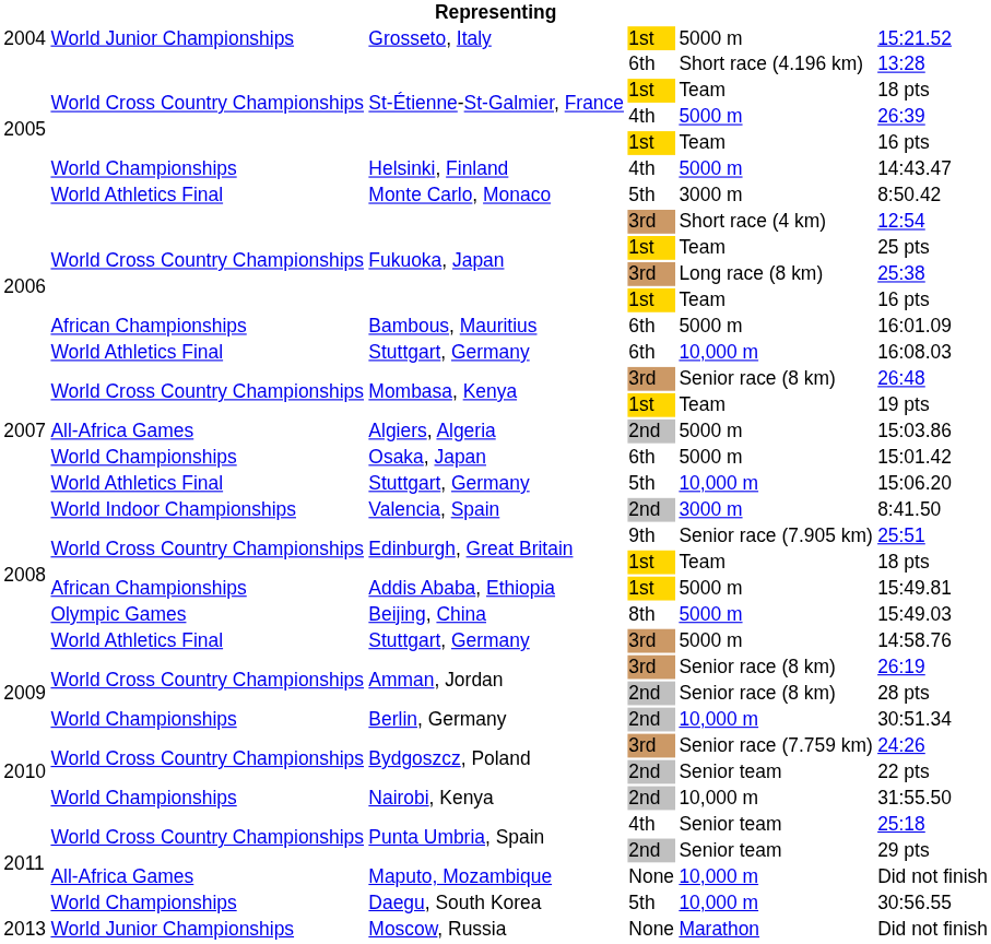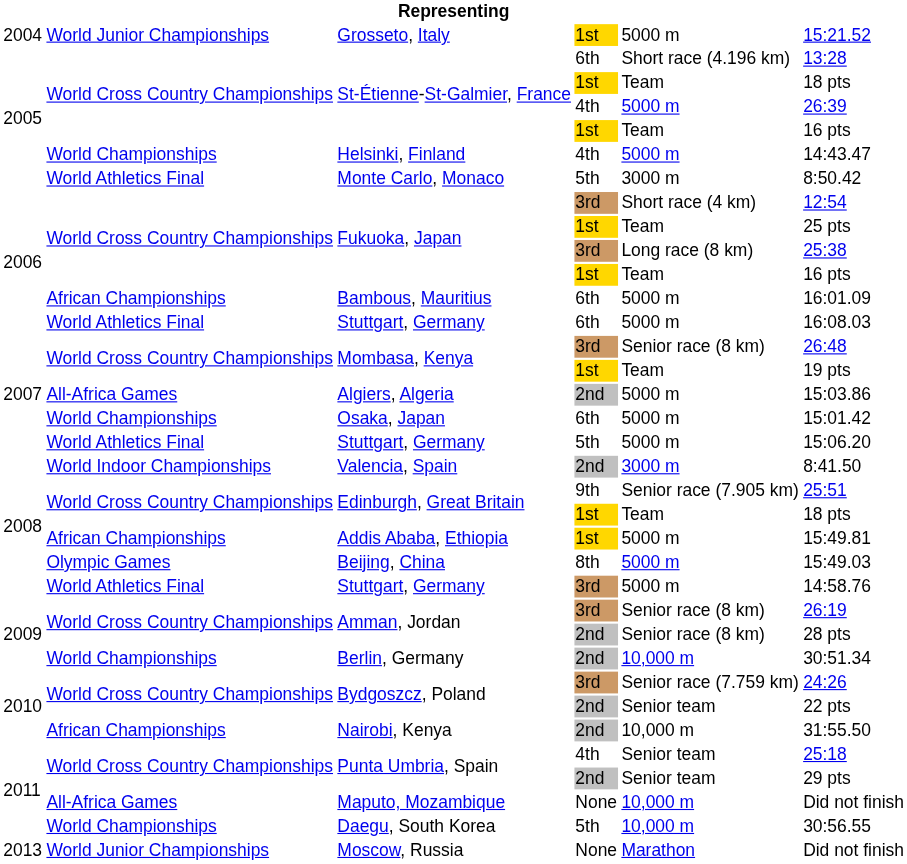 <table>
 <tr>
 <th colspan="6">Representing </th>
 </tr>
 <tr>
 <td>2004</td>
 <td><a href='#'>World Junior Championships</a></td>
 <td><a href='#'>Grosseto</a>, <a href='#'>Italy</a></td>
 <td bgcolor="gold">1st</td>
 <td>5000 m</td>
 <td><a href='#'>15:21.52</a></td>
 </tr>
 <tr>
 <td rowspan=6>2005</td>
 <td rowspan=4><a href='#'>World Cross Country Championships</a></td>
 <td rowspan=4><a href='#'>St-Étienne</a>-<a href='#'>St-Galmier</a>, <a href='#'>France</a></td>
 <td>6th</td>
 <td>Short race (4.196 km)</td>
 <td><a href='#'>13:28</a></td>
 </tr>
 <tr>
 <td bgcolor="gold">1st</td>
 <td>Team</td>
 <td>18 pts</td>
 </tr>
 <tr>
 <td>4th</td>
 <td><a href='#'>5000 m</a></td>
 <td><a href='#'>26:39</a></td>
 </tr>
 <tr>
 <td bgcolor="gold">1st</td>
 <td>Team</td>
 <td>16 pts</td>
 </tr>
 <tr>
 <td><a href='#'>World Championships</a></td>
 <td><a href='#'>Helsinki</a>, <a href='#'>Finland</a></td>
 <td>4th</td>
 <td><a href='#'>5000 m</a></td>
 <td>14:43.47</td>
 </tr>
 <tr>
 <td><a href='#'>World Athletics Final</a></td>
 <td><a href='#'>Monte Carlo</a>, <a href='#'>Monaco</a></td>
 <td>5th</td>
 <td>3000 m</td>
 <td>8:50.42</td>
 </tr>
 <tr>
 <td rowspan=6>2006</td>
 <td rowspan=4><a href='#'>World Cross Country Championships</a></td>
 <td rowspan=4><a href='#'>Fukuoka</a>, <a href='#'>Japan</a></td>
 <td bgcolor=cc9966>3rd</td>
 <td>Short race (4 km)</td>
 <td><a href='#'>12:54</a></td>
 </tr>
 <tr>
 <td bgcolor="gold">1st</td>
 <td>Team</td>
 <td>25 pts</td>
 </tr>
 <tr>
 <td bgcolor=cc9966>3rd</td>
 <td>Long race (8 km)</td>
 <td><a href='#'>25:38</a></td>
 </tr>
 <tr>
 <td bgcolor="gold">1st</td>
 <td>Team</td>
 <td>16 pts</td>
 </tr>
 <tr>
 <td><a href='#'>African Championships</a></td>
 <td><a href='#'>Bambous</a>, <a href='#'>Mauritius</a></td>
 <td>6th</td>
 <td>5000 m</td>
 <td>16:01.09</td>
 </tr>
 <tr>
 <td><a href='#'>World Athletics Final</a></td>
 <td><a href='#'>Stuttgart</a>, <a href='#'>Germany</a></td>
 <td>6th</td>
-<td><a href='#'>10,000 m</a></td>
+<td>5000 m</td>
 <td>16:08.03</td>
 </tr>
 <tr>
 <td rowspan=5>2007</td>
 <td rowspan=2><a href='#'>World Cross Country Championships</a></td>
 <td rowspan=2><a href='#'>Mombasa</a>, <a href='#'>Kenya</a></td>
 <td bgcolor=cc9966>3rd</td>
 <td>Senior race (8 km)</td>
 <td><a href='#'>26:48</a></td>
 </tr>
 <tr>
 <td bgcolor="gold">1st</td>
 <td>Team</td>
 <td>19 pts</td>
 </tr>
 <tr>
 <td><a href='#'>All-Africa Games</a></td>
 <td><a href='#'>Algiers</a>, <a href='#'>Algeria</a></td>
 <td bgcolor="silver">2nd</td>
 <td>5000 m</td>
 <td>15:03.86</td>
 </tr>
 <tr>
 <td><a href='#'>World Championships</a></td>
 <td><a href='#'>Osaka</a>, <a href='#'>Japan</a></td>
 <td>6th</td>
 <td>5000 m</td>
 <td>15:01.42</td>
 </tr>
 <tr>
 <td><a href='#'>World Athletics Final</a></td>
 <td><a href='#'>Stuttgart</a>, <a href='#'>Germany</a></td>
 <td>5th</td>
-<td><a href='#'>10,000 m</a></td>
+<td>5000 m</td>
 <td>15:06.20</td>
 </tr>
 <tr>
 <td rowspan=6>2008</td>
 <td><a href='#'>World Indoor Championships</a></td>
 <td><a href='#'>Valencia</a>, <a href='#'>Spain</a></td>
 <td bgcolor="silver">2nd</td>
 <td><a href='#'>3000 m</a></td>
 <td>8:41.50</td>
 </tr>
 <tr>
 <td rowspan=2><a href='#'>World Cross Country Championships</a></td>
 <td rowspan=2><a href='#'>Edinburgh</a>, <a href='#'>Great Britain</a></td>
 <td>9th</td>
 <td>Senior race (7.905 km)</td>
 <td><a href='#'>25:51</a></td>
 </tr>
 <tr>
 <td bgcolor="gold">1st</td>
 <td>Team</td>
 <td>18 pts</td>
 </tr>
 <tr>
 <td><a href='#'>African Championships</a></td>
 <td><a href='#'>Addis Ababa</a>, <a href='#'>Ethiopia</a></td>
 <td bgcolor="gold">1st</td>
 <td>5000 m</td>
 <td>15:49.81</td>
 </tr>
 <tr>
 <td><a href='#'>Olympic Games</a></td>
 <td><a href='#'>Beijing</a>, <a href='#'>China</a></td>
 <td>8th</td>
 <td><a href='#'>5000 m</a></td>
 <td>15:49.03</td>
 </tr>
 <tr>
 <td><a href='#'>World Athletics Final</a></td>
 <td><a href='#'>Stuttgart</a>, <a href='#'>Germany</a></td>
 <td bgcolor=cc9966>3rd</td>
 <td>5000 m</td>
 <td>14:58.76</td>
 </tr>
 <tr>
 <td rowspan=3>2009</td>
 <td rowspan=2><a href='#'>World Cross Country Championships</a></td>
 <td rowspan=2><a href='#'>Amman</a>, Jordan</td>
 <td bgcolor=cc9966>3rd</td>
 <td>Senior race (8 km)</td>
 <td><a href='#'>26:19</a></td>
 </tr>
 <tr>
 <td bgcolor=silver>2nd</td>
 <td>Senior race (8 km)</td>
 <td>28 pts</td>
 </tr>
 <tr>
 <td><a href='#'>World Championships</a></td>
 <td><a href='#'>Berlin</a>, Germany</td>
 <td bgcolor="silver">2nd</td>
 <td><a href='#'>10,000 m</a></td>
 <td>30:51.34</td>
 </tr>
 <tr>
 <td rowspan=3>2010</td>
 <td rowspan=2><a href='#'>World Cross Country Championships</a></td>
 <td rowspan=2><a href='#'>Bydgoszcz</a>, Poland</td>
 <td bgcolor=cc9966>3rd</td>
 <td>Senior race (7.759 km)</td>
 <td><a href='#'>24:26</a></td>
 </tr>
 <tr>
 <td bgcolor=silver>2nd</td>
 <td>Senior team</td>
 <td>22 pts</td>
 </tr>
 <tr>
-<td><a href='#'>World Championships</a></td>
+<td><a href='#'>African Championships</a></td>
 <td><a href='#'>Nairobi</a>, Kenya</td>
 <td bgcolor=silver>2nd</td>
 <td>10,000 m</td>
 <td>31:55.50</td>
 </tr>
 <tr>
 <td rowspan=4>2011</td>
 <td rowspan=2><a href='#'>World Cross Country Championships</a></td>
 <td rowspan=2><a href='#'>Punta Umbria</a>, Spain</td>
 <td>4th</td>
 <td>Senior team</td>
 <td><a href='#'>25:18</a></td>
 </tr>
 <tr>
 <td bgcolor=silver>2nd</td>
 <td>Senior team</td>
 <td>29 pts</td>
 </tr>
 <tr>
 <td><a href='#'>All-Africa Games</a></td>
 <td><a href='#'>Maputo, Mozambique</a></td>
 <td>None</td>
 <td><a href='#'>10,000 m</a></td>
 <td>Did not finish</td>
 </tr>
 <tr>
 <td><a href='#'>World Championships</a></td>
 <td><a href='#'>Daegu</a>, South Korea</td>
 <td>5th</td>
 <td><a href='#'>10,000 m</a></td>
 <td>30:56.55</td>
 </tr>
 <tr>
 <td>2013</td>
 <td><a href='#'>World Junior Championships</a></td>
 <td><a href='#'>Moscow</a>, Russia</td>
 <td>None</td>
 <td><a href='#'>Marathon</a></td>
 <td>Did not finish</td>
 </tr>
 </table>
